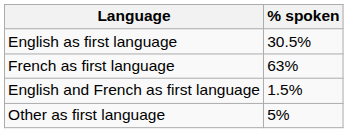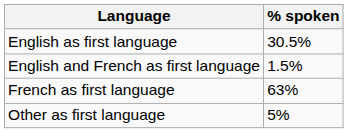 <table class="wikitable">
 <tr>
 <th>Language</th>
 <th>% spoken</th>
 </tr>
 <tr>
 <td>English as first language</td>
 <td>30.5%</td>
 </tr>
 <tr>
+<td>English and French as first language</td>
+<td>1.5%</td>
+</tr>
+<tr>
 <td>French as first language</td>
 <td>63%</td>
-</tr>
-<tr>
-<td>English and French as first language</td>
-<td>1.5%</td>
 </tr>
 <tr>
 <td>Other as first language</td>
 <td>5%</td>
 </tr>
 </table>
